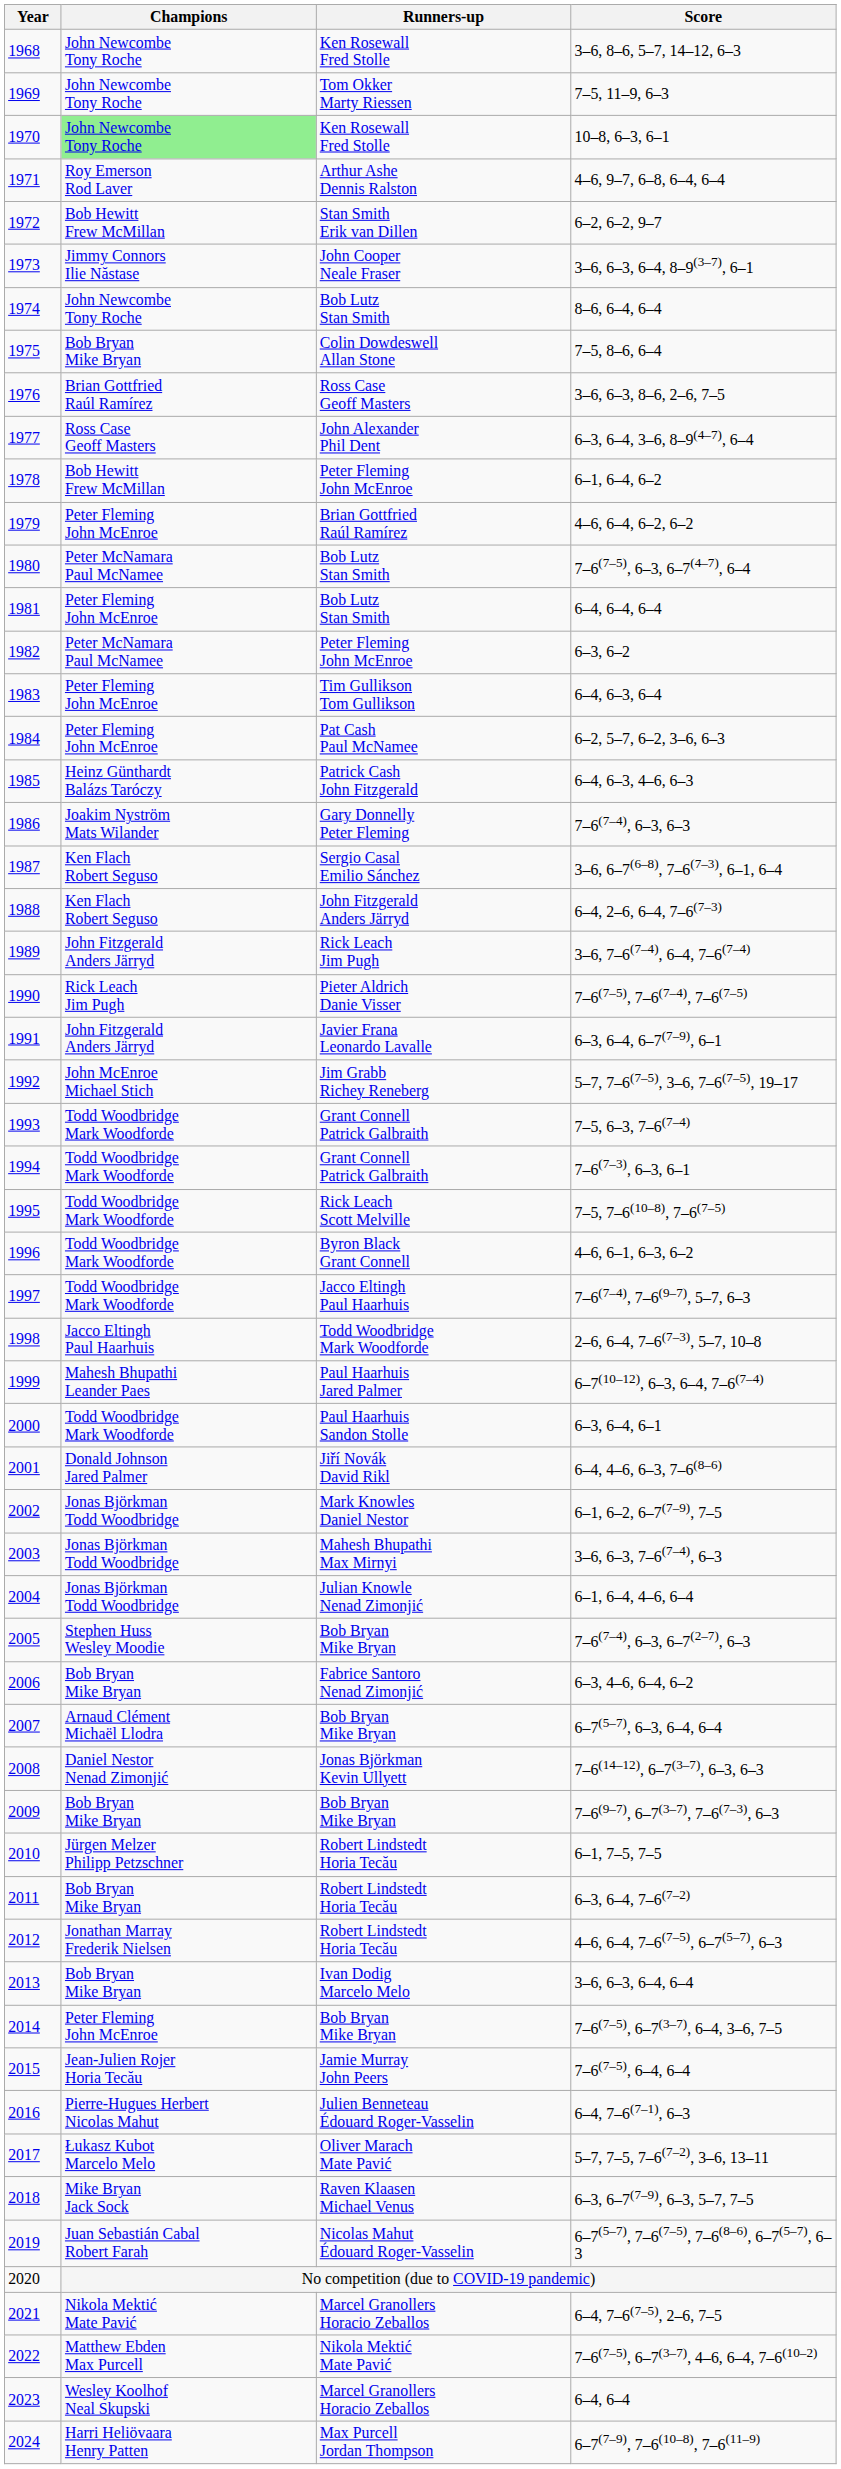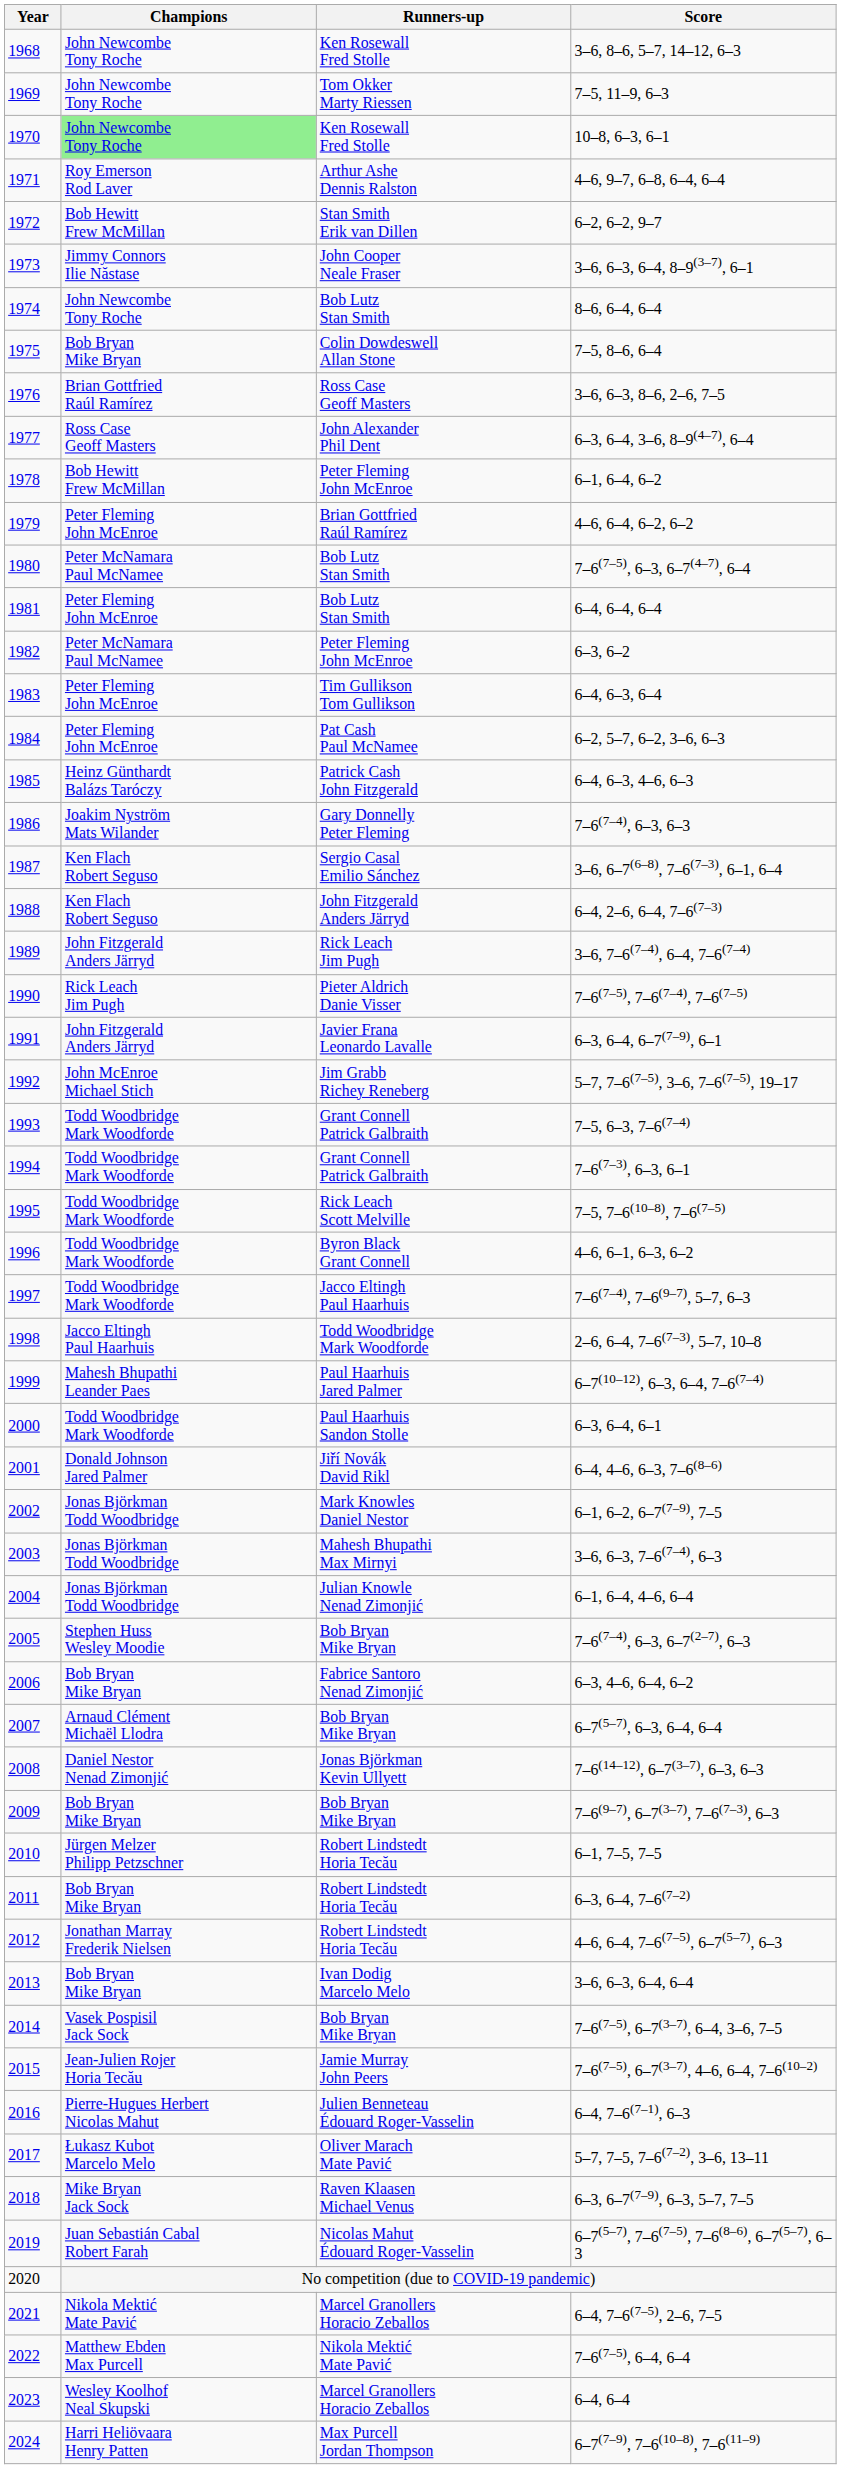 <table class="wikitable sortable">
 <tr>
 <th width=50>Year</th>
 <th width=250>Champions</th>
 <th width=250>Runners-up</th>
 <th width=260 class=unsortable>Score</th>
 </tr>
 <tr>
 <td><a href='#'>1968</a></td>
 <td> <a href='#'>John Newcombe</a> <br>  <a href='#'>Tony Roche</a></td>
 <td> <a href='#'>Ken Rosewall</a> <br>  <a href='#'>Fred Stolle</a></td>
 <td>3–6, 8–6, 5–7, 14–12, 6–3</td>
 </tr>
 <tr>
 <td><a href='#'>1969</a></td>
 <td> <a href='#'>John Newcombe</a> <br>  <a href='#'>Tony Roche</a></td>
 <td> <a href='#'>Tom Okker</a> <br>  <a href='#'>Marty Riessen</a></td>
 <td>7–5, 11–9, 6–3</td>
 </tr>
 <tr>
 <td><a href='#'>1970</a></td>
 <td style="background: lightgreen;"> <a href='#'>John Newcombe</a> <br>  <a href='#'>Tony Roche</a></td>
 <td> <a href='#'>Ken Rosewall</a> <br>  <a href='#'>Fred Stolle</a></td>
 <td>10–8, 6–3, 6–1</td>
 </tr>
 <tr>
 <td><a href='#'>1971</a></td>
 <td> <a href='#'>Roy Emerson</a> <br>  <a href='#'>Rod Laver</a></td>
 <td> <a href='#'>Arthur Ashe</a> <br>  <a href='#'>Dennis Ralston</a></td>
 <td>4–6, 9–7, 6–8, 6–4, 6–4</td>
 </tr>
 <tr>
 <td><a href='#'>1972</a></td>
 <td> <a href='#'>Bob Hewitt</a> <br>  <a href='#'>Frew McMillan</a></td>
 <td> <a href='#'>Stan Smith</a> <br>  <a href='#'>Erik van Dillen</a></td>
 <td>6–2, 6–2, 9–7</td>
 </tr>
 <tr>
 <td><a href='#'>1973</a></td>
 <td> <a href='#'>Jimmy Connors</a> <br>  <a href='#'>Ilie Năstase</a></td>
 <td> <a href='#'>John Cooper</a> <br>  <a href='#'>Neale Fraser</a></td>
 <td>3–6, 6–3, 6–4, 8–9<sup>(3–7)</sup>, 6–1</td>
 </tr>
 <tr>
 <td><a href='#'>1974</a></td>
 <td> <a href='#'>John Newcombe</a> <br>  <a href='#'>Tony Roche</a></td>
 <td> <a href='#'>Bob Lutz</a> <br>  <a href='#'>Stan Smith</a></td>
 <td>8–6, 6–4, 6–4</td>
 </tr>
 <tr>
 <td><a href='#'>1975</a></td>
 <td> <a href='#'>Bob Bryan</a> <br>  <a href='#'>Mike Bryan</a></td>
 <td> <a href='#'>Colin Dowdeswell</a> <br>  <a href='#'>Allan Stone</a></td>
 <td>7–5, 8–6, 6–4</td>
 </tr>
 <tr>
 <td><a href='#'>1976</a></td>
 <td> <a href='#'>Brian Gottfried</a> <br>  <a href='#'>Raúl Ramírez</a></td>
 <td> <a href='#'>Ross Case</a> <br>  <a href='#'>Geoff Masters</a></td>
 <td>3–6, 6–3, 8–6, 2–6, 7–5</td>
 </tr>
 <tr>
 <td><a href='#'>1977</a></td>
 <td> <a href='#'>Ross Case</a> <br>  <a href='#'>Geoff Masters</a></td>
 <td> <a href='#'>John Alexander</a> <br>  <a href='#'>Phil Dent</a></td>
 <td>6–3, 6–4, 3–6, 8–9<sup>(4–7)</sup>, 6–4</td>
 </tr>
 <tr>
 <td><a href='#'>1978</a></td>
 <td> <a href='#'>Bob Hewitt</a> <br>  <a href='#'>Frew McMillan</a></td>
 <td> <a href='#'>Peter Fleming</a> <br>  <a href='#'>John McEnroe</a></td>
 <td>6–1, 6–4, 6–2</td>
 </tr>
 <tr>
 <td><a href='#'>1979</a></td>
 <td> <a href='#'>Peter Fleming</a> <br>  <a href='#'>John McEnroe</a></td>
 <td> <a href='#'>Brian Gottfried</a> <br>  <a href='#'>Raúl Ramírez</a></td>
 <td>4–6, 6–4, 6–2, 6–2</td>
 </tr>
 <tr>
 <td><a href='#'>1980</a></td>
 <td> <a href='#'>Peter McNamara</a> <br>  <a href='#'>Paul McNamee</a></td>
 <td> <a href='#'>Bob Lutz</a> <br>  <a href='#'>Stan Smith</a></td>
 <td>7–6<sup>(7–5)</sup>, 6–3, 6–7<sup>(4–7)</sup>, 6–4</td>
 </tr>
 <tr>
 <td><a href='#'>1981</a></td>
 <td> <a href='#'>Peter Fleming</a> <br>  <a href='#'>John McEnroe</a></td>
 <td> <a href='#'>Bob Lutz</a> <br>  <a href='#'>Stan Smith</a></td>
 <td>6–4, 6–4, 6–4</td>
 </tr>
 <tr>
 <td><a href='#'>1982</a></td>
 <td> <a href='#'>Peter McNamara</a> <br>  <a href='#'>Paul McNamee</a></td>
 <td> <a href='#'>Peter Fleming</a> <br>  <a href='#'>John McEnroe</a></td>
 <td>6–3, 6–2</td>
 </tr>
 <tr>
 <td><a href='#'>1983</a></td>
 <td> <a href='#'>Peter Fleming</a> <br>  <a href='#'>John McEnroe</a></td>
 <td> <a href='#'>Tim Gullikson</a> <br>  <a href='#'>Tom Gullikson</a></td>
 <td>6–4, 6–3, 6–4</td>
 </tr>
 <tr>
 <td><a href='#'>1984</a></td>
 <td> <a href='#'>Peter Fleming</a> <br>  <a href='#'>John McEnroe</a></td>
 <td> <a href='#'>Pat Cash</a> <br>  <a href='#'>Paul McNamee</a></td>
 <td>6–2, 5–7, 6–2, 3–6, 6–3</td>
 </tr>
 <tr>
 <td><a href='#'>1985</a></td>
 <td> <a href='#'>Heinz Günthardt</a> <br>  <a href='#'>Balázs Taróczy</a></td>
 <td> <a href='#'>Patrick Cash</a> <br>  <a href='#'>John Fitzgerald</a></td>
 <td>6–4, 6–3, 4–6, 6–3</td>
 </tr>
 <tr>
 <td><a href='#'>1986</a></td>
 <td> <a href='#'>Joakim Nyström</a> <br>  <a href='#'>Mats Wilander</a></td>
 <td> <a href='#'>Gary Donnelly</a> <br>  <a href='#'>Peter Fleming</a></td>
 <td>7–6<sup>(7–4)</sup>, 6–3, 6–3</td>
 </tr>
 <tr>
 <td><a href='#'>1987</a></td>
 <td> <a href='#'>Ken Flach</a> <br>  <a href='#'>Robert Seguso</a></td>
 <td> <a href='#'>Sergio Casal</a> <br>  <a href='#'>Emilio Sánchez</a></td>
 <td>3–6, 6–7<sup>(6–8)</sup>, 7–6<sup>(7–3)</sup>, 6–1, 6–4</td>
 </tr>
 <tr>
 <td><a href='#'>1988</a></td>
 <td> <a href='#'>Ken Flach</a> <br>  <a href='#'>Robert Seguso</a></td>
 <td> <a href='#'>John Fitzgerald</a> <br>  <a href='#'>Anders Järryd</a></td>
 <td>6–4, 2–6, 6–4, 7–6<sup>(7–3)</sup></td>
 </tr>
 <tr>
 <td><a href='#'>1989</a></td>
 <td> <a href='#'>John Fitzgerald</a> <br>  <a href='#'>Anders Järryd</a></td>
 <td> <a href='#'>Rick Leach</a> <br>  <a href='#'>Jim Pugh</a></td>
 <td>3–6, 7–6<sup>(7–4)</sup>, 6–4, 7–6<sup>(7–4)</sup></td>
 </tr>
 <tr>
 <td><a href='#'>1990</a></td>
 <td> <a href='#'>Rick Leach</a> <br>  <a href='#'>Jim Pugh</a></td>
 <td> <a href='#'>Pieter Aldrich</a> <br>  <a href='#'>Danie Visser</a></td>
 <td>7–6<sup>(7–5)</sup>, 7–6<sup>(7–4)</sup>, 7–6<sup>(7–5)</sup></td>
 </tr>
 <tr>
 <td><a href='#'>1991</a></td>
 <td> <a href='#'>John Fitzgerald</a> <br>  <a href='#'>Anders Järryd</a></td>
 <td> <a href='#'>Javier Frana</a> <br>  <a href='#'>Leonardo Lavalle</a></td>
 <td>6–3, 6–4, 6–7<sup>(7–9)</sup>, 6–1</td>
 </tr>
 <tr>
 <td><a href='#'>1992</a></td>
 <td> <a href='#'>John McEnroe</a> <br>  <a href='#'>Michael Stich</a></td>
 <td> <a href='#'>Jim Grabb</a> <br>  <a href='#'>Richey Reneberg</a></td>
 <td>5–7, 7–6<sup>(7–5)</sup>, 3–6, 7–6<sup>(7–5)</sup>, 19–17</td>
 </tr>
 <tr>
 <td><a href='#'>1993</a></td>
 <td> <a href='#'>Todd Woodbridge</a> <br>  <a href='#'>Mark Woodforde</a></td>
 <td> <a href='#'>Grant Connell</a> <br>  <a href='#'>Patrick Galbraith</a></td>
 <td>7–5, 6–3, 7–6<sup>(7–4)</sup></td>
 </tr>
 <tr>
 <td><a href='#'>1994</a></td>
 <td> <a href='#'>Todd Woodbridge</a> <br>  <a href='#'>Mark Woodforde</a></td>
 <td> <a href='#'>Grant Connell</a> <br>  <a href='#'>Patrick Galbraith</a></td>
 <td>7–6<sup>(7–3)</sup>, 6–3, 6–1</td>
 </tr>
 <tr>
 <td><a href='#'>1995</a></td>
 <td> <a href='#'>Todd Woodbridge</a> <br>  <a href='#'>Mark Woodforde</a></td>
 <td> <a href='#'>Rick Leach</a> <br>  <a href='#'>Scott Melville</a></td>
 <td>7–5, 7–6<sup>(10–8)</sup>, 7–6<sup>(7–5)</sup></td>
 </tr>
 <tr>
 <td><a href='#'>1996</a></td>
 <td> <a href='#'>Todd Woodbridge</a> <br>  <a href='#'>Mark Woodforde</a></td>
 <td> <a href='#'>Byron Black</a> <br>  <a href='#'>Grant Connell</a></td>
 <td>4–6, 6–1, 6–3, 6–2</td>
 </tr>
 <tr>
 <td><a href='#'>1997</a></td>
 <td> <a href='#'>Todd Woodbridge</a> <br>  <a href='#'>Mark Woodforde</a></td>
 <td> <a href='#'>Jacco Eltingh</a> <br>  <a href='#'>Paul Haarhuis</a></td>
 <td>7–6<sup>(7–4)</sup>, 7–6<sup>(9–7)</sup>, 5–7, 6–3</td>
 </tr>
 <tr>
 <td><a href='#'>1998</a></td>
 <td> <a href='#'>Jacco Eltingh</a> <br>  <a href='#'>Paul Haarhuis</a></td>
 <td> <a href='#'>Todd Woodbridge</a> <br>  <a href='#'>Mark Woodforde</a></td>
 <td>2–6, 6–4, 7–6<sup>(7–3)</sup>, 5–7, 10–8</td>
 </tr>
 <tr>
 <td><a href='#'>1999</a></td>
 <td> <a href='#'>Mahesh Bhupathi</a> <br>  <a href='#'>Leander Paes</a></td>
 <td> <a href='#'>Paul Haarhuis</a> <br>  <a href='#'>Jared Palmer</a></td>
 <td>6–7<sup>(10–12)</sup>, 6–3, 6–4, 7–6<sup>(7–4)</sup></td>
 </tr>
 <tr>
 <td><a href='#'>2000</a></td>
 <td> <a href='#'>Todd Woodbridge</a> <br>  <a href='#'>Mark Woodforde</a></td>
 <td> <a href='#'>Paul Haarhuis</a> <br>  <a href='#'>Sandon Stolle</a></td>
 <td>6–3, 6–4, 6–1</td>
 </tr>
 <tr>
 <td><a href='#'>2001</a></td>
 <td> <a href='#'>Donald Johnson</a> <br>  <a href='#'>Jared Palmer</a></td>
 <td> <a href='#'>Jiří Novák</a> <br>  <a href='#'>David Rikl</a></td>
 <td>6–4, 4–6, 6–3, 7–6<sup>(8–6)</sup></td>
 </tr>
 <tr>
 <td><a href='#'>2002</a></td>
 <td> <a href='#'>Jonas Björkman</a> <br>  <a href='#'>Todd Woodbridge</a></td>
 <td> <a href='#'>Mark Knowles</a> <br>  <a href='#'>Daniel Nestor</a></td>
 <td>6–1, 6–2, 6–7<sup>(7–9)</sup>, 7–5</td>
 </tr>
 <tr>
 <td><a href='#'>2003</a></td>
 <td> <a href='#'>Jonas Björkman</a> <br>  <a href='#'>Todd Woodbridge</a></td>
 <td> <a href='#'>Mahesh Bhupathi</a> <br>  <a href='#'>Max Mirnyi</a></td>
 <td>3–6, 6–3, 7–6<sup>(7–4)</sup>, 6–3</td>
 </tr>
 <tr>
 <td><a href='#'>2004</a></td>
 <td> <a href='#'>Jonas Björkman</a> <br>  <a href='#'>Todd Woodbridge</a></td>
 <td> <a href='#'>Julian Knowle</a> <br>  <a href='#'>Nenad Zimonjić</a></td>
 <td>6–1, 6–4, 4–6, 6–4</td>
 </tr>
 <tr>
 <td><a href='#'>2005</a></td>
 <td> <a href='#'>Stephen Huss</a> <br>  <a href='#'>Wesley Moodie</a></td>
 <td> <a href='#'>Bob Bryan</a> <br>  <a href='#'>Mike Bryan</a></td>
 <td>7–6<sup>(7–4)</sup>, 6–3, 6–7<sup>(2–7)</sup>, 6–3</td>
 </tr>
 <tr>
 <td><a href='#'>2006</a></td>
 <td> <a href='#'>Bob Bryan</a> <br>  <a href='#'>Mike Bryan</a></td>
 <td> <a href='#'>Fabrice Santoro</a> <br>  <a href='#'>Nenad Zimonjić</a></td>
 <td>6–3, 4–6, 6–4, 6–2</td>
 </tr>
 <tr>
 <td><a href='#'>2007</a></td>
 <td> <a href='#'>Arnaud Clément</a> <br>  <a href='#'>Michaël Llodra</a></td>
 <td> <a href='#'>Bob Bryan</a> <br>  <a href='#'>Mike Bryan</a></td>
 <td>6–7<sup>(5–7)</sup>, 6–3, 6–4, 6–4</td>
 </tr>
 <tr>
 <td><a href='#'>2008</a></td>
 <td> <a href='#'>Daniel Nestor</a> <br>  <a href='#'>Nenad Zimonjić</a></td>
 <td> <a href='#'>Jonas Björkman</a> <br>  <a href='#'>Kevin Ullyett</a></td>
 <td>7–6<sup>(14–12)</sup>, 6–7<sup>(3–7)</sup>, 6–3, 6–3</td>
 </tr>
 <tr>
 <td><a href='#'>2009</a></td>
 <td> <a href='#'>Bob Bryan</a> <br>  <a href='#'>Mike Bryan</a></td>
 <td> <a href='#'>Bob Bryan</a> <br>  <a href='#'>Mike Bryan</a></td>
 <td>7–6<sup>(9–7)</sup>, 6–7<sup>(3–7)</sup>, 7–6<sup>(7–3)</sup>, 6–3</td>
 </tr>
 <tr>
 <td><a href='#'>2010</a></td>
 <td> <a href='#'>Jürgen Melzer</a> <br>  <a href='#'>Philipp Petzschner</a></td>
 <td> <a href='#'>Robert Lindstedt</a> <br>  <a href='#'>Horia Tecău</a></td>
 <td>6–1, 7–5, 7–5</td>
 </tr>
 <tr>
 <td><a href='#'>2011</a></td>
 <td> <a href='#'>Bob Bryan</a> <br>  <a href='#'>Mike Bryan</a></td>
 <td> <a href='#'>Robert Lindstedt</a> <br>  <a href='#'>Horia Tecău</a></td>
 <td>6–3, 6–4, 7–6<sup>(7–2)</sup></td>
 </tr>
 <tr>
 <td><a href='#'>2012</a></td>
 <td> <a href='#'>Jonathan Marray</a> <br>  <a href='#'>Frederik Nielsen</a></td>
 <td> <a href='#'>Robert Lindstedt</a> <br>  <a href='#'>Horia Tecău</a></td>
 <td>4–6, 6–4, 7–6<sup>(7–5)</sup>, 6–7<sup>(5–7)</sup>, 6–3</td>
 </tr>
 <tr>
 <td><a href='#'>2013</a></td>
 <td> <a href='#'>Bob Bryan</a> <br>  <a href='#'>Mike Bryan</a></td>
 <td> <a href='#'>Ivan Dodig</a> <br>  <a href='#'>Marcelo Melo</a></td>
 <td>3–6, 6–3, 6–4, 6–4</td>
 </tr>
 <tr>
 <td><a href='#'>2014</a></td>
-<td> <a href='#'>Peter Fleming</a> <br>  <a href='#'>John McEnroe</a></td>
+<td> <a href='#'>Vasek Pospisil</a><br> <a href='#'>Jack Sock</a></td>
 <td> <a href='#'>Bob Bryan</a> <br>  <a href='#'>Mike Bryan</a></td>
 <td>7–6<sup>(7–5)</sup>, 6–7<sup>(3–7)</sup>, 6–4, 3–6, 7–5</td>
 </tr>
 <tr>
 <td><a href='#'>2015</a></td>
 <td> <a href='#'>Jean-Julien Rojer</a><br> <a href='#'>Horia Tecău</a></td>
 <td> <a href='#'>Jamie Murray</a><br>  <a href='#'>John Peers</a></td>
-<td>7–6<sup>(7–5)</sup>, 6–4, 6–4</td>
+<td>7–6<sup>(7–5)</sup>, 6–7<sup>(3–7)</sup>, 4–6, 6–4, 7–6<sup>(10–2)</sup></td>
 </tr>
 <tr>
 <td><a href='#'>2016</a></td>
 <td> <a href='#'>Pierre-Hugues Herbert</a><br> <a href='#'>Nicolas Mahut</a></td>
 <td> <a href='#'>Julien Benneteau</a><br> <a href='#'>Édouard Roger-Vasselin</a></td>
 <td>6–4, 7–6<sup>(7–1)</sup>, 6–3</td>
 </tr>
 <tr>
 <td><a href='#'>2017</a></td>
 <td> <a href='#'>Łukasz Kubot</a><br> <a href='#'>Marcelo Melo</a></td>
 <td> <a href='#'>Oliver Marach</a><br> <a href='#'>Mate Pavić</a></td>
 <td>5–7, 7–5, 7–6<sup>(7–2)</sup>, 3–6, 13–11</td>
 </tr>
 <tr>
 <td><a href='#'>2018</a></td>
 <td> <a href='#'>Mike Bryan</a><br> <a href='#'>Jack Sock</a></td>
 <td> <a href='#'>Raven Klaasen</a><br> <a href='#'>Michael Venus</a></td>
 <td>6–3, 6–7<sup>(7–9)</sup>, 6–3, 5–7, 7–5</td>
 </tr>
 <tr>
 <td><a href='#'>2019</a></td>
 <td> <a href='#'>Juan Sebastián Cabal</a><br> <a href='#'>Robert Farah</a></td>
 <td> <a href='#'>Nicolas Mahut</a><br> <a href='#'>Édouard Roger-Vasselin</a></td>
 <td>6–7<sup>(5–7)</sup>, 7–6<sup>(7–5)</sup>, 7–6<sup>(8–6)</sup>, 6–7<sup>(5–7)</sup>, 6–3</td>
 </tr>
 <tr>
 <td>2020</td>
 <td align="center" bgcolor="#f5f5f5" colspan="3">No competition (due to <a href='#'>COVID-19 pandemic</a>)</td>
 </tr>
 <tr>
 <td><a href='#'>2021</a></td>
 <td> <a href='#'>Nikola Mektić</a><br> <a href='#'>Mate Pavić</a></td>
 <td> <a href='#'>Marcel Granollers</a><br> <a href='#'>Horacio Zeballos</a></td>
 <td>6–4, 7–6<sup>(7–5)</sup>, 2–6, 7–5</td>
 </tr>
 <tr>
 <td><a href='#'>2022</a></td>
 <td> <a href='#'>Matthew Ebden</a><br> <a href='#'>Max Purcell</a></td>
 <td> <a href='#'>Nikola Mektić</a><br> <a href='#'>Mate Pavić</a></td>
-<td>7–6<sup>(7–5)</sup>, 6–7<sup>(3–7)</sup>, 4–6, 6–4, 7–6<sup>(10–2)</sup></td>
+<td>7–6<sup>(7–5)</sup>, 6–4, 6–4</td>
 </tr>
 <tr>
 <td><a href='#'>2023</a></td>
 <td> <a href='#'>Wesley Koolhof</a><br> <a href='#'>Neal Skupski</a></td>
 <td> <a href='#'>Marcel Granollers</a><br> <a href='#'>Horacio Zeballos</a></td>
 <td>6–4, 6–4</td>
 </tr>
 <tr>
 <td><a href='#'>2024</a></td>
 <td> <a href='#'>Harri Heliövaara</a><br> <a href='#'>Henry Patten</a></td>
 <td> <a href='#'>Max Purcell</a><br> <a href='#'>Jordan Thompson</a></td>
 <td>6–7<sup>(7–9)</sup>, 7–6<sup>(10–8)</sup>, 7–6<sup>(11–9)</sup></td>
 </tr>
 </table>
